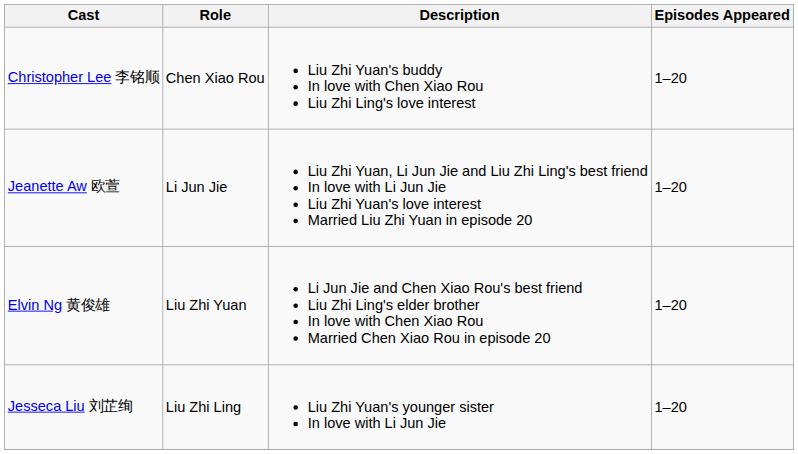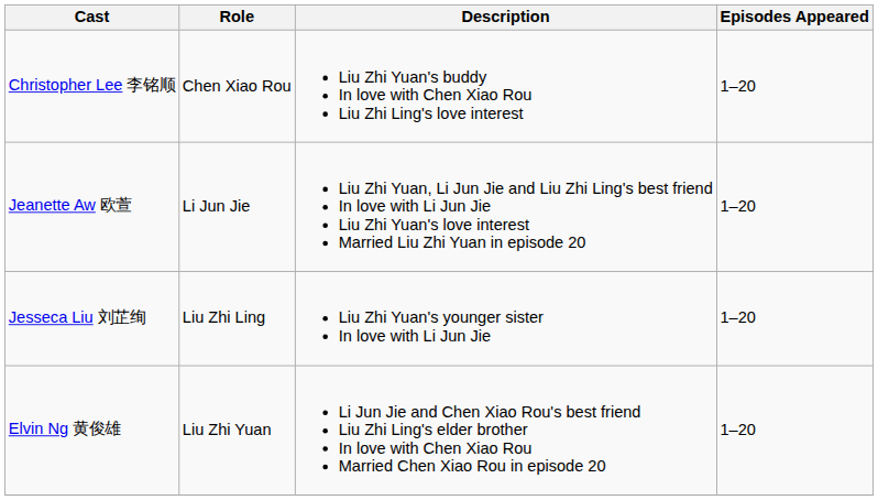 <table class="wikitable">
 <tr>
 <th>Cast</th>
 <th>Role</th>
 <th>Description</th>
 <th>Episodes Appeared</th>
 </tr>
 <tr>
 <td><a href='#'>Christopher Lee</a> 李铭顺</td>
 <td>Chen Xiao Rou</td>
 <td><br><ul><li>Liu Zhi Yuan's buddy</li><li>In love with Chen Xiao Rou</li><li>Liu Zhi Ling's love interest</li></ul></td>
 <td>1–20</td>
 </tr>
 <tr>
 <td><a href='#'>Jeanette Aw</a> 欧萱</td>
 <td>Li Jun Jie</td>
 <td><br><ul><li>Liu Zhi Yuan, Li Jun Jie and Liu Zhi Ling's best friend</li><li>In love with Li Jun Jie</li><li>Liu Zhi Yuan's love interest</li><li>Married Liu Zhi Yuan in episode 20</li></ul></td>
 <td>1–20</td>
 </tr>
 <tr>
+<td><a href='#'>Jesseca Liu</a> 刘芷绚</td>
+<td>Liu Zhi Ling</td>
+<td><br><ul><li>Liu Zhi Yuan's younger sister</li><li>In love with Li Jun Jie</li></ul></td>
+<td>1–20</td>
+</tr>
+<tr>
 <td><a href='#'>Elvin Ng</a> 黄俊雄</td>
 <td>Liu Zhi Yuan</td>
 <td><br><ul><li>Li Jun Jie and Chen Xiao Rou's best friend</li><li>Liu Zhi Ling's elder brother</li><li>In love with Chen Xiao Rou</li><li>Married Chen Xiao Rou in episode 20</li></ul></td>
 <td>1–20</td>
 </tr>
 <tr>
-<td><a href='#'>Jesseca Liu</a> 刘芷绚</td>
-<td>Liu Zhi Ling</td>
-<td><br><ul><li>Liu Zhi Yuan's younger sister</li><li>In love with Li Jun Jie</li></ul></td>
-<td>1–20</td>
-</tr>
-<tr>
 </tr>
 </table>
